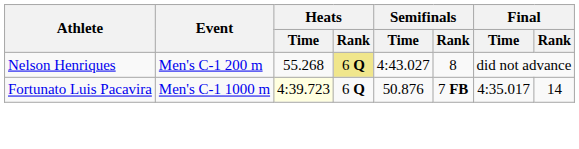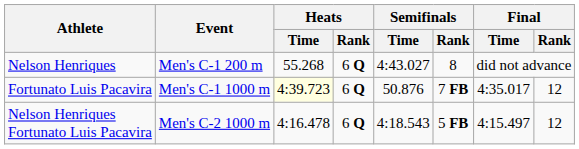 <table class="wikitable" style="font-size:90%">
 <tr>
 <th rowspan="2">Athlete</th>
 <th rowspan="2">Event</th>
 <th colspan=2>Heats</th>
 <th colspan=2>Semifinals</th>
 <th colspan=2>Final</th>
 </tr>
 <tr style="font-size:95%">
 <th>Time</th>
 <th>Rank</th>
 <th>Time</th>
 <th>Rank</th>
 <th>Time</th>
 <th>Rank</th>
 </tr>
 <tr align=center>
 <td align=left><a href='#'>Nelson Henriques</a></td>
 <td align=left><a href='#'>Men's C-1 200 m</a></td>
 <td>55.268</td>
-<td style="background: khaki;">6 <strong>Q</strong></td>
+<td>6 <strong>Q</strong></td>
 <td>4:43.027</td>
 <td>8</td>
 <td colspan=2>did not advance</td>
 </tr>
 <tr align=center>
 <td align=left><a href='#'>Fortunato Luis Pacavira</a></td>
 <td align=left><a href='#'>Men's C-1 1000 m</a></td>
 <td style="background: lightyellow;">4:39.723</td>
 <td>6 <strong>Q</strong></td>
 <td>50.876</td>
 <td>7 <strong>FB</strong></td>
 <td>4:35.017</td>
-<td>14</td>
+<td>12</td>
+</tr>
+<tr align=center>
+<td align=left><a href='#'>Nelson Henriques</a><br><a href='#'>Fortunato Luis Pacavira</a></td>
+<td align=left><a href='#'>Men's C-2 1000 m</a></td>
+<td>4:16.478</td>
+<td>6 <strong>Q</strong></td>
+<td>4:18.543</td>
+<td>5 <strong>FB</strong></td>
+<td>4:15.497</td>
+<td>12</td>
 </tr>
 </table>
